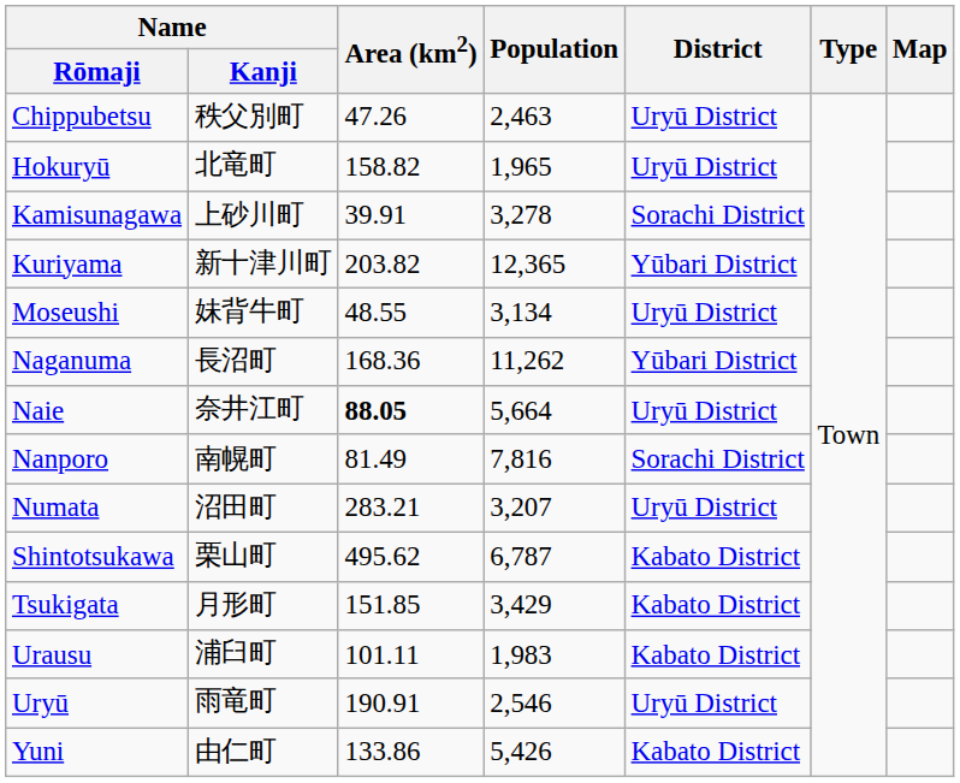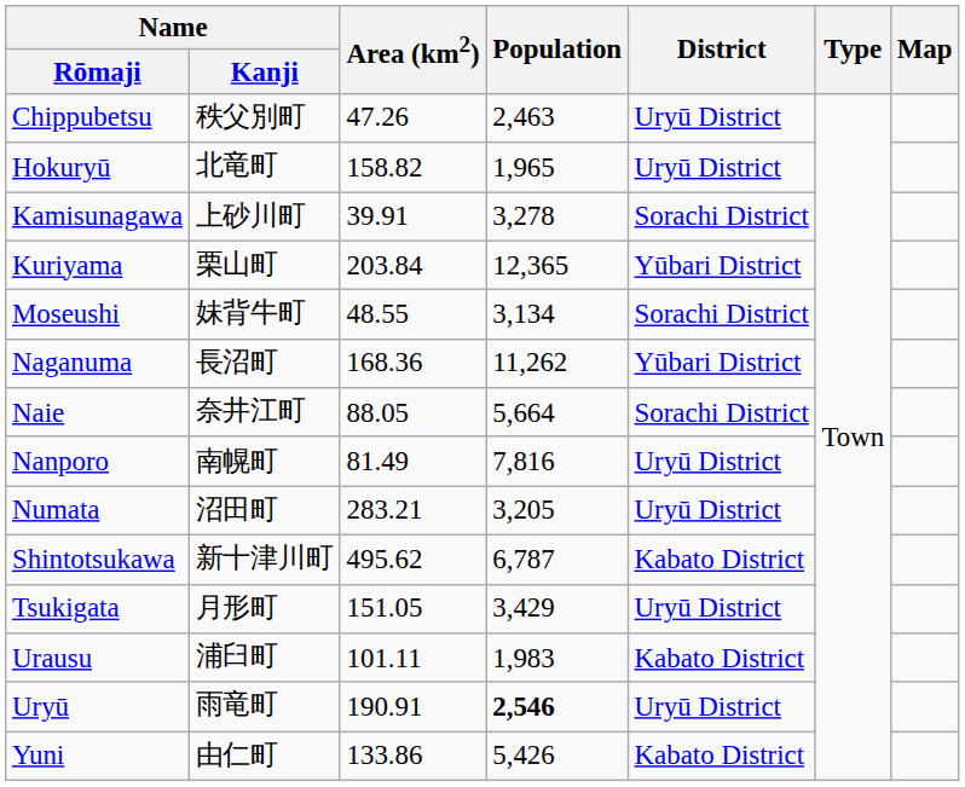 <table class="wikitable sortable">
 <tr>
 <th colspan="2">Name</th>
 <th rowspan="2">Area (km<sup>2</sup>)</th>
 <th rowspan="2">Population</th>
 <th rowspan="2">District</th>
 <th rowspan="2">Type</th>
 <th rowspan="2">Map</th>
 </tr>
 <tr>
 <th><a href='#'>Rōmaji</a></th>
 <th><a href='#'>Kanji</a></th>
 </tr>
 <tr>
 <td> <a href='#'>Chippubetsu</a></td>
 <td>秩父別町</td>
 <td>47.26</td>
 <td>2,463</td>
 <td><a href='#'>Uryū District</a></td>
 <td rowspan="14">Town</td>
 <td></td>
 </tr>
 <tr>
 <td> <a href='#'>Hokuryū</a></td>
 <td>北竜町</td>
 <td>158.82</td>
 <td>1,965</td>
 <td><a href='#'>Uryū District</a></td>
 <td></td>
 </tr>
 <tr>
 <td> <a href='#'>Kamisunagawa</a></td>
 <td>上砂川町</td>
 <td>39.91</td>
 <td>3,278</td>
 <td><a href='#'>Sorachi District</a></td>
 <td></td>
 </tr>
 <tr>
 <td> <a href='#'>Kuriyama</a></td>
-<td>新十津川町</td>
-<td>203.82</td>
+<td>栗山町</td>
+<td>203.84</td>
 <td>12,365</td>
 <td><a href='#'>Yūbari District</a></td>
 <td></td>
 </tr>
 <tr>
 <td> <a href='#'>Moseushi</a></td>
 <td>妹背牛町</td>
 <td>48.55</td>
 <td>3,134</td>
-<td><a href='#'>Uryū District</a></td>
+<td><a href='#'>Sorachi District</a></td>
 <td></td>
 </tr>
 <tr>
 <td> <a href='#'>Naganuma</a></td>
 <td>長沼町</td>
 <td>168.36</td>
 <td>11,262</td>
 <td><a href='#'>Yūbari District</a></td>
 <td></td>
 </tr>
 <tr>
 <td> <a href='#'>Naie</a></td>
 <td>奈井江町</td>
-<td><strong>88.05</strong></td>
+<td>88.05</td>
 <td>5,664</td>
-<td><a href='#'>Uryū District</a></td>
+<td><a href='#'>Sorachi District</a></td>
 <td></td>
 </tr>
 <tr>
 <td> <a href='#'>Nanporo</a></td>
 <td>南幌町</td>
 <td>81.49</td>
 <td>7,816</td>
-<td><a href='#'>Sorachi District</a></td>
+<td><a href='#'>Uryū District</a></td>
 <td></td>
 </tr>
 <tr>
 <td> <a href='#'>Numata</a></td>
 <td>沼田町</td>
 <td>283.21</td>
-<td>3,207</td>
+<td>3,205</td>
 <td><a href='#'>Uryū District</a></td>
 <td></td>
 </tr>
 <tr>
 <td> <a href='#'>Shintotsukawa</a></td>
-<td>栗山町</td>
+<td>新十津川町</td>
 <td>495.62</td>
 <td>6,787</td>
 <td><a href='#'>Kabato District</a></td>
 <td></td>
 </tr>
 <tr>
 <td> <a href='#'>Tsukigata</a></td>
 <td>月形町</td>
-<td>151.85</td>
+<td>151.05</td>
 <td>3,429</td>
-<td><a href='#'>Kabato District</a></td>
+<td><a href='#'>Uryū District</a></td>
 <td></td>
 </tr>
 <tr>
 <td> <a href='#'>Urausu</a></td>
 <td>浦臼町</td>
 <td>101.11</td>
 <td>1,983</td>
 <td><a href='#'>Kabato District</a></td>
 <td></td>
 </tr>
 <tr>
 <td> <a href='#'>Uryū</a></td>
 <td>雨竜町</td>
 <td>190.91</td>
-<td>2,546</td>
+<td><strong>2,546</strong></td>
 <td><a href='#'>Uryū District</a></td>
 <td></td>
 </tr>
 <tr>
 <td> <a href='#'>Yuni</a></td>
 <td>由仁町</td>
 <td>133.86</td>
 <td>5,426</td>
 <td><a href='#'>Kabato District</a></td>
 <td></td>
 </tr>
 </table>
